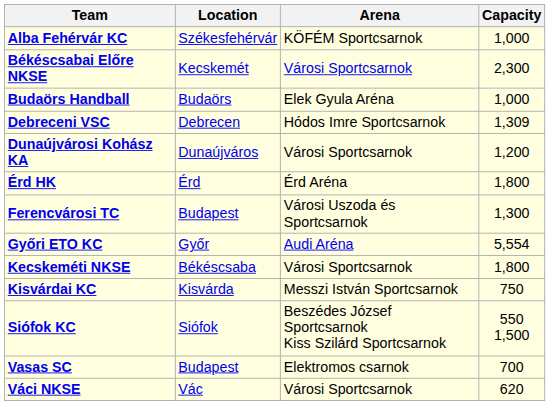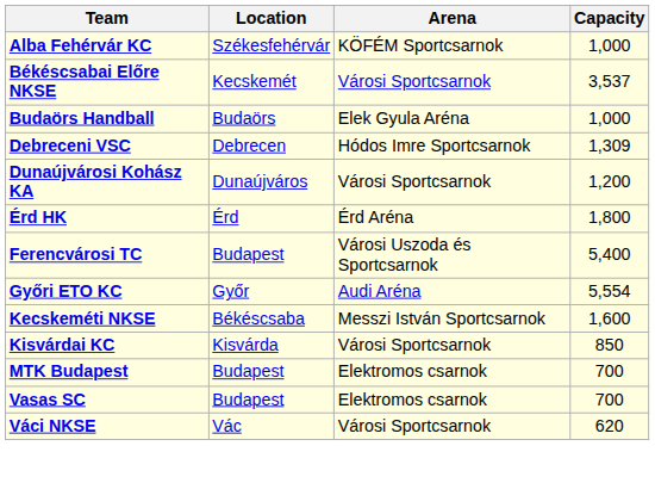 <table class="wikitable sortable" style="text-align: left;">
 <tr>
 <th>Team</th>
 <th>Location</th>
 <th>Arena</th>
 <th>Capacity</th>
 </tr>
 <tr bgcolor=ffffe0>
 <td><strong><a href='#'>Alba Fehérvár KC</a></strong></td>
 <td><a href='#'>Székesfehérvár</a></td>
 <td>KÖFÉM Sportcsarnok</td>
 <td align="center">1,000</td>
 </tr>
 <tr bgcolor=ffffe0>
 <td><strong><a href='#'>Békéscsabai Előre NKSE</a></strong></td>
 <td><a href='#'>Kecskemét</a></td>
 <td><a href='#'>Városi Sportcsarnok</a></td>
-<td align="center">2,300</td>
+<td align="center">3,537</td>
 </tr>
 <tr bgcolor=ffffe0>
 <td><strong><a href='#'>Budaörs Handball</a></strong></td>
 <td><a href='#'>Budaörs</a></td>
 <td>Elek Gyula Aréna</td>
 <td align="center">1,000</td>
 </tr>
 <tr bgcolor=ffffe0>
 <td><strong><a href='#'>Debreceni VSC</a></strong></td>
 <td><a href='#'>Debrecen</a></td>
 <td>Hódos Imre Sportcsarnok</td>
 <td align="center">1,309</td>
 </tr>
 <tr bgcolor=ffffe0>
 <td><strong><a href='#'>Dunaújvárosi Kohász KA</a></strong></td>
 <td><a href='#'>Dunaújváros</a></td>
 <td>Városi Sportcsarnok</td>
 <td align="center">1,200</td>
 </tr>
 <tr bgcolor=ffffe0>
 <td><strong><a href='#'>Érd HK</a></strong></td>
 <td><a href='#'>Érd</a></td>
 <td>Érd Aréna</td>
 <td align="center">1,800</td>
 </tr>
 <tr bgcolor=ffffe0>
 <td><strong><a href='#'>Ferencvárosi TC</a></strong></td>
 <td><a href='#'>Budapest</a></td>
 <td>Városi Uszoda és Sportcsarnok</td>
-<td align="center">1,300</td>
+<td align="center">5,400</td>
 </tr>
 <tr bgcolor=ffffe0>
 <td><strong><a href='#'>Győri ETO KC</a></strong></td>
 <td><a href='#'>Győr</a></td>
 <td><a href='#'>Audi Aréna</a></td>
 <td align="center">5,554</td>
 </tr>
 <tr bgcolor=ffffe0>
 <td><strong><a href='#'>Kecskeméti NKSE</a></strong></td>
 <td><a href='#'>Békéscsaba</a></td>
-<td>Városi Sportcsarnok</td>
-<td align="center">1,800</td>
+<td>Messzi István Sportcsarnok</td>
+<td align="center">1,600</td>
 </tr>
 <tr bgcolor=ffffe0>
 <td><strong><a href='#'>Kisvárdai KC</a></strong></td>
 <td><a href='#'>Kisvárda</a></td>
-<td>Messzi István Sportcsarnok</td>
-<td align="center">750</td>
+<td>Városi Sportcsarnok</td>
+<td align="center">850</td>
 </tr>
 <tr bgcolor=ffffe0>
-<td><strong><a href='#'>Siófok KC</a></strong></td>
-<td><a href='#'>Siófok</a></td>
-<td>Beszédes József Sportcsarnok<br>Kiss Szilárd Sportcsarnok</td>
-<td align="center">550<br>1,500</td>
+<td><strong><a href='#'>MTK Budapest</a></strong></td>
+<td><a href='#'>Budapest</a></td>
+<td>Elektromos csarnok</td>
+<td align="center">700</td>
 </tr>
 <tr bgcolor=ffffe0>
 <td><strong><a href='#'>Vasas SC</a></strong></td>
 <td><a href='#'>Budapest</a></td>
 <td>Elektromos csarnok</td>
 <td align="center">700</td>
 </tr>
 <tr bgcolor=ffffe0>
 <td><strong><a href='#'>Váci NKSE</a></strong></td>
 <td><a href='#'>Vác</a></td>
 <td>Városi Sportcsarnok</td>
 <td align="center">620</td>
 </tr>
 </table>
